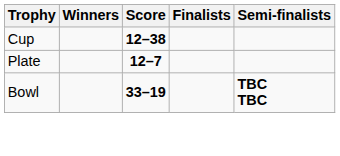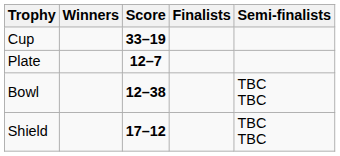 <table class="wikitable" style="text-align:left">
 <tr>
 <th>Trophy</th>
 <th>Winners</th>
 <th>Score</th>
 <th>Finalists</th>
 <th>Semi-finalists</th>
 </tr>
 <tr>
 <td>Cup</td>
 <td></td>
-<td align=center><strong>12–38</strong></td>
+<td align=center><strong>33–19</strong></td>
 <td></td>
 <td><br></td>
 </tr>
 <tr>
 <td>Plate</td>
 <td></td>
 <td align=center><strong>12–7</strong></td>
 <td></td>
 <td><br></td>
 </tr>
 <tr>
 <td>Bowl</td>
 <td></td>
-<td align=center><strong>33–19</strong></td>
+<td align=center><strong>12–38</strong></td>
 <td></td>
-<td><strong>TBC<br>TBC</strong></td>
+<td>TBC<br>TBC</td>
+</tr>
+<tr>
+<td>Shield</td>
+<td></td>
+<td align=center><strong>17–12</strong></td>
+<td></td>
+<td>TBC<br>TBC</td>
 </tr>
 </table>
